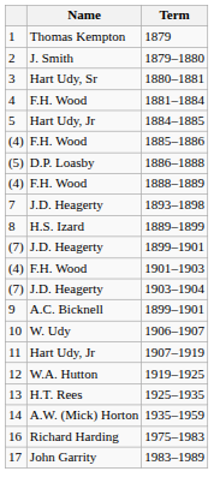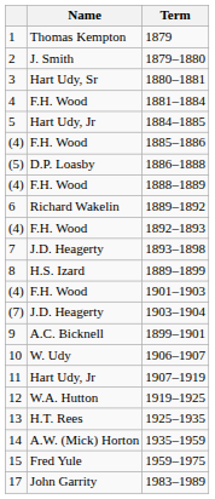 <table class="wikitable">
 <tr>
 <th></th>
 <th>Name</th>
 <th>Term</th>
 </tr>
 <tr>
 <td>1</td>
 <td>Thomas Kempton</td>
 <td>1879</td>
 </tr>
 <tr>
 <td>2</td>
 <td>J. Smith</td>
 <td>1879–1880</td>
 </tr>
 <tr>
 <td>3</td>
 <td>Hart Udy, Sr</td>
 <td>1880–1881</td>
 </tr>
 <tr>
 <td>4</td>
 <td>F.H. Wood</td>
 <td>1881–1884</td>
 </tr>
 <tr>
 <td>5</td>
 <td>Hart Udy, Jr</td>
 <td>1884–1885</td>
 </tr>
 <tr>
 <td>(4)</td>
 <td>F.H. Wood</td>
 <td>1885–1886</td>
 </tr>
 <tr>
 <td>(5)</td>
 <td>D.P. Loasby</td>
 <td>1886–1888</td>
 </tr>
 <tr>
 <td>(4)</td>
 <td>F.H. Wood</td>
 <td>1888–1889</td>
 </tr>
 <tr>
+<td>6</td>
+<td>Richard Wakelin</td>
+<td>1889–1892</td>
+</tr>
+<tr>
+<td>(4)</td>
+<td>F.H. Wood</td>
+<td>1892–1893</td>
+</tr>
+<tr>
 <td>7</td>
 <td>J.D. Heagerty</td>
 <td>1893–1898</td>
 </tr>
 <tr>
 <td>8</td>
 <td>H.S. Izard</td>
 <td>1889–1899</td>
-</tr>
-<tr>
-<td>(7)</td>
-<td>J.D. Heagerty</td>
-<td>1899–1901</td>
 </tr>
 <tr>
 <td>(4)</td>
 <td>F.H. Wood</td>
 <td>1901–1903</td>
 </tr>
 <tr>
 <td>(7)</td>
 <td>J.D. Heagerty</td>
 <td>1903–1904</td>
 </tr>
 <tr>
 <td>9</td>
 <td>A.C. Bicknell</td>
 <td>1899–1901</td>
 </tr>
 <tr>
 <td>10</td>
 <td>W. Udy</td>
 <td>1906–1907</td>
 </tr>
 <tr>
 <td>11</td>
 <td>Hart Udy, Jr</td>
 <td>1907–1919</td>
 </tr>
 <tr>
 <td>12</td>
 <td>W.A. Hutton</td>
 <td>1919–1925</td>
 </tr>
 <tr>
 <td>13</td>
 <td>H.T. Rees</td>
 <td>1925–1935</td>
 </tr>
 <tr>
 <td>14</td>
 <td>A.W. (Mick) Horton</td>
 <td>1935–1959</td>
 </tr>
 <tr>
-<td>16</td>
-<td>Richard Harding</td>
-<td>1975–1983</td>
+<td>15</td>
+<td>Fred Yule </td>
+<td>1959–1975</td>
 </tr>
 <tr>
 <td>17</td>
 <td>John Garrity</td>
 <td>1983–1989</td>
 </tr>
 </table>
